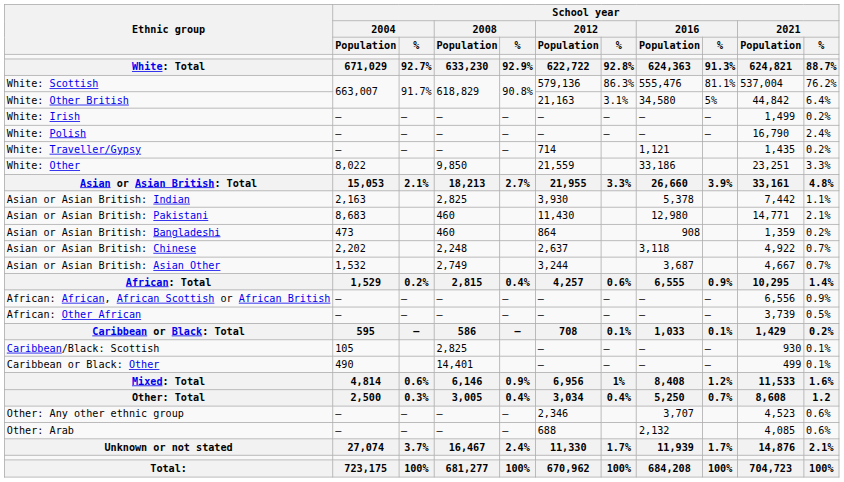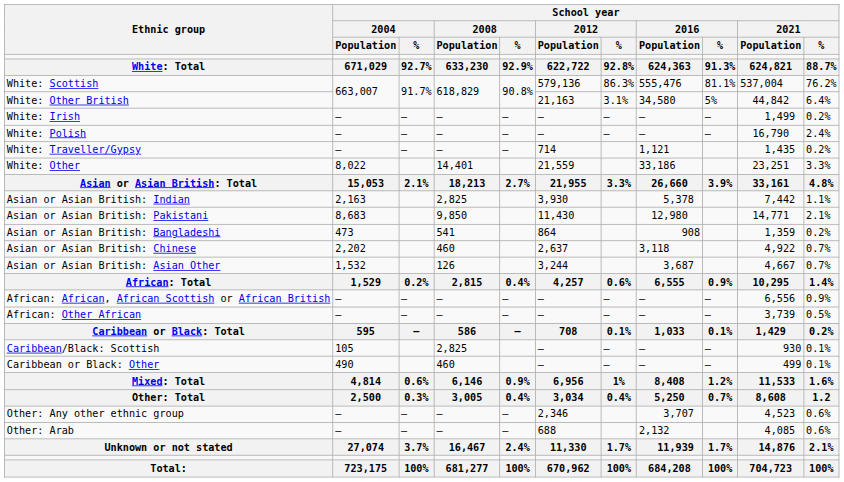 <table class="wikitable">
 <tr>
 <th rowspan="3">Ethnic group</th>
 <th colspan="10">School year</th>
 </tr>
 <tr>
 <th colspan="2">2004</th>
 <th colspan="2">2008</th>
 <th colspan="2">2012</th>
 <th colspan="2">2016</th>
 <th colspan="2">2021</th>
 </tr>
 <tr>
 <th>Population</th>
 <th>%</th>
 <th>Population</th>
 <th>%</th>
 <th>Population</th>
 <th>%</th>
 <th>Population</th>
 <th>%</th>
 <th>Population</th>
 <th>%</th>
 </tr>
 <tr>
 <td></td>
 <td></td>
 <td></td>
 <td></td>
 <td></td>
 <td></td>
 <td></td>
 <td></td>
 <td></td>
 <td></td>
 <td></td>
 </tr>
 <tr>
 <th><a href='#'>White</a>: Total</th>
 <th>671,029</th>
 <th>92.7%</th>
 <th>633,230</th>
 <th>92.9%</th>
 <th>622,722</th>
 <th>92.8%</th>
 <th>624,363</th>
 <th>91.3%</th>
 <th>624,821</th>
 <th>88.7%</th>
 </tr>
 <tr>
 <td>White: <a href='#'>Scottish</a></td>
 <td rowspan="2">663,007</td>
 <td rowspan="2">91.7%</td>
 <td rowspan="2">618,829</td>
 <td rowspan="2">90.8%</td>
 <td>579,136</td>
 <td>86.3%</td>
 <td>555,476</td>
 <td>81.1%</td>
 <td>537,004</td>
 <td>76.2%</td>
 </tr>
 <tr>
 <td>White: <a href='#'>Other British</a></td>
 <td>21,163</td>
 <td>3.1%</td>
 <td>34,580</td>
 <td>5%</td>
 <td>  44,842</td>
 <td>6.4%</td>
 </tr>
 <tr>
 <td>White: <a href='#'>Irish</a></td>
 <td>–</td>
 <td>–</td>
 <td>–</td>
 <td>–</td>
 <td>–</td>
 <td>–</td>
 <td>–</td>
 <td>–</td>
 <td>    1,499</td>
 <td>0.2%</td>
 </tr>
 <tr>
 <td>White: <a href='#'>Polish</a></td>
 <td>–</td>
 <td>–</td>
 <td>–</td>
 <td>–</td>
 <td>–</td>
 <td>–</td>
 <td>–</td>
 <td>–</td>
 <td>  16,790</td>
 <td>2.4%</td>
 </tr>
 <tr>
 <td>White: <a href='#'>Traveller/Gypsy</a></td>
 <td>–</td>
 <td>–</td>
 <td>–</td>
 <td>–</td>
 <td>714</td>
 <td></td>
 <td>1,121</td>
 <td></td>
 <td>    1,435</td>
 <td>0.2%</td>
 </tr>
 <tr>
 <td>White: <a href='#'>Other</a></td>
 <td>8,022</td>
 <td></td>
-<td>9,850</td>
+<td>14,401</td>
 <td></td>
 <td>21,559</td>
 <td></td>
 <td>33,186</td>
 <td></td>
 <td>  23,251</td>
 <td>3.3%</td>
 </tr>
 <tr>
 <th><a href='#'>Asian</a> or <a href='#'>Asian British</a>: Total</th>
 <th>15,053</th>
 <th>2.1%</th>
 <th>18,213</th>
 <th>2.7%</th>
 <th>21,955</th>
 <th>3.3%</th>
 <th>26,660</th>
 <th>3.9%</th>
 <th>33,161</th>
 <th>4.8%</th>
 </tr>
 <tr>
 <td>Asian or Asian British: <a href='#'>Indian</a></td>
 <td>2,163</td>
 <td></td>
 <td>2,825</td>
 <td></td>
 <td>3,930</td>
 <td></td>
 <td>    5,378</td>
 <td></td>
 <td>    7,442</td>
 <td>1.1%</td>
 </tr>
 <tr>
 <td>Asian or Asian British: <a href='#'>Pakistani</a></td>
 <td>8,683</td>
 <td></td>
-<td>460</td>
+<td>9,850</td>
 <td></td>
 <td>11,430</td>
 <td></td>
 <td>  12,980</td>
 <td></td>
 <td>  14,771</td>
 <td>2.1%</td>
 </tr>
 <tr>
 <td>Asian or Asian British: <a href='#'>Bangladeshi</a></td>
 <td>473</td>
 <td></td>
-<td>460</td>
+<td>541</td>
 <td></td>
 <td>864</td>
 <td></td>
 <td>       908</td>
 <td></td>
 <td>    1,359</td>
 <td>0.2%</td>
 </tr>
 <tr>
 <td>Asian or Asian British: <a href='#'>Chinese</a></td>
 <td>2,202</td>
 <td></td>
-<td>2,248</td>
+<td>460</td>
 <td></td>
 <td>2,637</td>
 <td></td>
 <td>3,118</td>
 <td></td>
 <td>    4,922</td>
 <td>0.7%</td>
 </tr>
 <tr>
 <td>Asian or Asian British: <a href='#'>Asian Other</a></td>
 <td>1,532</td>
 <td></td>
-<td>2,749</td>
+<td>126</td>
 <td></td>
 <td>3,244</td>
 <td></td>
 <td>    3,687</td>
 <td></td>
 <td>    4,667</td>
 <td>0.7%</td>
 </tr>
 <tr>
 <th><a href='#'>African</a>: Total</th>
 <th>1,529</th>
 <th>0.2%</th>
 <th>2,815</th>
 <th>0.4%</th>
 <th>4,257</th>
 <th>0.6%</th>
 <th>6,555</th>
 <th>0.9%</th>
 <th>10,295</th>
 <th>1.4%</th>
 </tr>
 <tr>
 <td>African: <a href='#'>African</a>, <a href='#'>African Scottish</a> or <a href='#'>African British</a></td>
 <td>–</td>
 <td>–</td>
 <td>–</td>
 <td>–</td>
 <td>–</td>
 <td>–</td>
 <td>–</td>
 <td>–</td>
 <td>    6,556</td>
 <td>0.9%</td>
 </tr>
 <tr>
 <td>African: <a href='#'>Other African</a></td>
 <td>–</td>
 <td>–</td>
 <td>–</td>
 <td>–</td>
 <td>–</td>
 <td>–</td>
 <td>–</td>
 <td>–</td>
 <td>    3,739</td>
 <td>0.5%</td>
 </tr>
 <tr>
 <th><a href='#'>Caribbean</a> or <a href='#'>Black</a>: Total</th>
 <th>595</th>
 <th>–</th>
 <th>586</th>
 <th>–</th>
 <th>708</th>
 <th>0.1%</th>
 <th>1,033</th>
 <th>0.1%</th>
 <th>1,429</th>
 <th>0.2%</th>
 </tr>
 <tr>
 <td><a href='#'>Caribbean</a>/Black: Scottish</td>
 <td>105</td>
 <td></td>
 <td>2,825</td>
 <td></td>
 <td>–</td>
 <td>–</td>
 <td>–</td>
 <td>–</td>
 <td>       930</td>
 <td>0.1%</td>
 </tr>
 <tr>
 <td>Caribbean or Black: <a href='#'>Other</a></td>
 <td>490</td>
 <td></td>
-<td>14,401</td>
+<td>460</td>
 <td></td>
 <td>–</td>
 <td>–</td>
 <td>–</td>
 <td>–</td>
 <td>       499</td>
 <td>0.1%</td>
 </tr>
 <tr>
 <th><a href='#'>Mixed</a>: Total</th>
 <th>4,814</th>
 <th>0.6%</th>
 <th>6,146</th>
 <th>0.9%</th>
 <th>6,956</th>
 <th>1%</th>
 <th>8,408</th>
 <th>1.2%</th>
 <th>  11,533</th>
 <th>1.6%</th>
 </tr>
 <tr>
 <th>Other: Total</th>
 <th>2,500</th>
 <th>0.3%</th>
 <th>3,005</th>
 <th>0.4%</th>
 <th>3,034</th>
 <th>0.4%</th>
 <th>5,250</th>
 <th>0.7%</th>
 <th>8,608</th>
 <th>1.2</th>
 </tr>
 <tr>
 <td>Other: Any other ethnic group</td>
 <td>–</td>
 <td>–</td>
 <td>–</td>
 <td>–</td>
 <td>2,346</td>
 <td></td>
 <td>    3,707</td>
 <td></td>
 <td>    4,523</td>
 <td>0.6%</td>
 </tr>
 <tr>
 <td>Other: Arab</td>
 <td>–</td>
 <td>–</td>
 <td>–</td>
 <td>–</td>
 <td>688</td>
 <td></td>
 <td>2,132</td>
 <td></td>
 <td>    4,085</td>
 <td>0.6%</td>
 </tr>
 <tr>
 <th>Unknown or not stated</th>
 <th>27,074</th>
 <th>3.7%</th>
 <th>16,467</th>
 <th>2.4%</th>
 <th>11,330</th>
 <th>1.7%</th>
 <th>  11,939</th>
 <th>1.7%</th>
 <th>  14,876</th>
 <th>2.1%</th>
 </tr>
 <tr>
 <td></td>
 <td></td>
 <td></td>
 <td></td>
 <td></td>
 <td></td>
 <td></td>
 <td></td>
 <td></td>
 <td></td>
 <td></td>
 </tr>
 <tr>
 <th>Total:</th>
 <th>723,175</th>
 <th>100%</th>
 <th>681,277</th>
 <th>100%</th>
 <th>670,962</th>
 <th>100%</th>
 <th>684,208</th>
 <th>100%</th>
 <th>704,723</th>
 <th>100%</th>
 </tr>
 </table>
